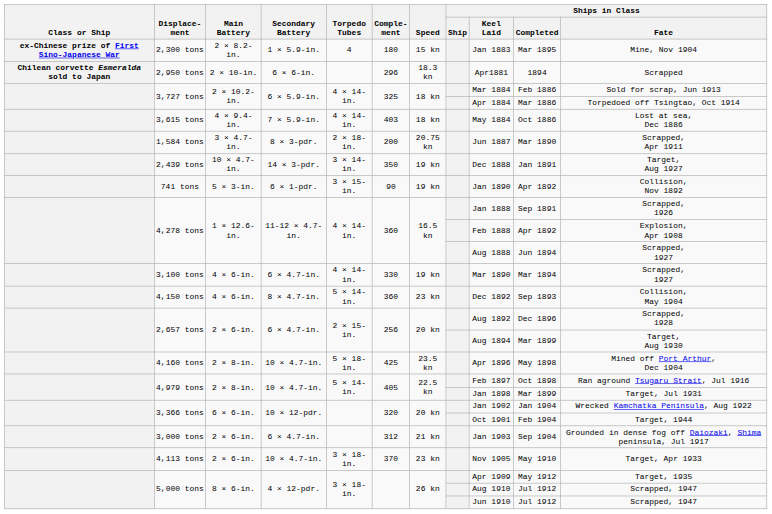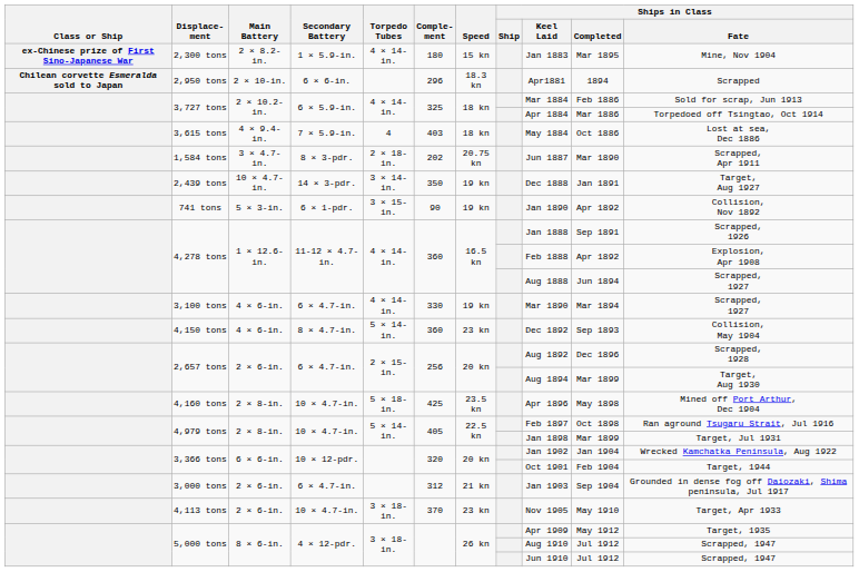 <table class="wikitable plainrowheaders" style="text-align: center;">
 <tr valign="bottom">
 <th scope="col" rowspan=2>Class or Ship</th>
 <th scope="col" rowspan=2>Displace-<br>ment</th>
 <th scope="col" rowspan=2>Main<br>Battery</th>
 <th scope="col" rowspan=2>Secondary<br>Battery</th>
 <th scope="col" rowspan=2>Torpedo<br>Tubes</th>
 <th scope="col" rowspan=2>Comple-<br>ment</th>
 <th scope="col" rowspan=2>Speed</th>
 <th scope="col" colspan=4>Ships in Class</th>
 </tr>
 <tr valign="bottom">
 <th scope="col">Ship</th>
 <th scope="col">Keel Laid</th>
 <th scope="col">Completed</th>
 <th scope="col">Fate</th>
 </tr>
 <tr>
 <th scope="row">ex-Chinese prize of <a href='#'>First Sino-Japanese War</a> </th>
 <td scope="row" style="text-align: center">2,300 tons</td>
 <td scope="row" style="text-align: center">2 × 8.2-in.</td>
 <td scope="row" style="text-align: center">1 × 5.9-in.</td>
-<td scope="row" style="text-align: center">4</td>
+<td scope="row" style="text-align: center">4 × 14-in.</td>
 <td scope="row" style="text-align: center">180</td>
 <td scope="row" style="text-align: center">15 kn</td>
 <th scope="row"></th>
 <td scope="row" style="text-align: center">Jan 1883</td>
 <td scope="row" style="text-align: center">Mar 1895</td>
 <td scope="row" style="text-align: center">Mine, Nov 1904</td>
 </tr>
 <tr>
 <th scope="row">Chilean corvette <em>Esmeralda</em> sold to Japan</th>
 <td scope="row" style="text-align: center">2,950 tons</td>
 <td scope="row" style="text-align: center">2 × 10-in.</td>
 <td scope="row" style="text-align: center">6 × 6-in.</td>
 <td scope="row" style="text-align: center"></td>
 <td scope="row" style="text-align: center">296</td>
 <td scope="row" style="text-align: center">18.3 kn</td>
 <th scope="row"></th>
 <td scope="row" style="text-align: center">Apr1881</td>
 <td scope="row" style="text-align: center">1894</td>
 <td scope="row" style="text-align: center">Scrapped</td>
 </tr>
 <tr>
 <th scope="row" rowspan=2></th>
 <td scope="row" rowspan=2 style="text-align: center">3,727 tons</td>
 <td scope="row" rowspan=2 style="text-align: center">2 × 10.2-in.</td>
 <td scope="row" rowspan=2 style="text-align: center">6 × 5.9-in.</td>
 <td scope="row" rowspan=2 style="text-align: center">4 × 14-in.</td>
 <td scope="row" rowspan=2 style="text-align: center">325</td>
 <td scope="row" rowspan=2 style="text-align: center">18 kn</td>
 <th scope="row"></th>
 <td scope="row" style="text-align: center">Mar 1884</td>
 <td scope="row" style="text-align: center">Feb 1886</td>
 <td scope="row" style="text-align: center">Sold for scrap, Jun 1913</td>
 </tr>
 <tr>
 <th scope="row"></th>
 <td scope="row" style="text-align: center">Apr 1884</td>
 <td scope="row" style="text-align: center">Mar 1886</td>
 <td scope="row" style="text-align: center">Torpedoed off Tsingtao, Oct 1914</td>
 </tr>
 <tr>
 <th scope="row"></th>
 <td scope="row" style="text-align: center">3,615 tons</td>
 <td scope="row" style="text-align: center">4 × 9.4-in.</td>
 <td scope="row" style="text-align: center">7 × 5.9-in.</td>
-<td scope="row" style="text-align: center">4 × 14-in.</td>
+<td scope="row" style="text-align: center">4</td>
 <td scope="row" style="text-align: center">403</td>
 <td scope="row" style="text-align: center">18 kn</td>
 <th scope="row"></th>
 <td scope="row" style="text-align: center">May 1884</td>
 <td scope="row" style="text-align: center">Oct 1886</td>
 <td scope="row" style="text-align: center">Lost at sea,<br>Dec 1886</td>
 </tr>
 <tr>
 <th scope="row"></th>
 <td scope="row" style="text-align: center">1,584 tons</td>
 <td scope="row" style="text-align: center">3 × 4.7-in.</td>
 <td scope="row" style="text-align: center">8 × 3-pdr.</td>
 <td scope="row" style="text-align: center">2 × 18-in.</td>
-<td scope="row" style="text-align: center">200</td>
+<td scope="row" style="text-align: center">202</td>
 <td scope="row" style="text-align: center">20.75 kn</td>
 <th scope="row"></th>
 <td scope="row" style="text-align: center">Jun 1887</td>
 <td scope="row" style="text-align: center">Mar 1890</td>
 <td scope="row" style="text-align: center">Scrapped,<br>Apr 1911</td>
 </tr>
 <tr>
 <th scope="row"></th>
 <td scope="row" style="text-align: center">2,439 tons</td>
 <td scope="row" style="text-align: center">10 × 4.7-in.</td>
 <td scope="row" style="text-align: center">14 × 3-pdr.</td>
 <td scope="row" style="text-align: center">3 × 14-in.</td>
 <td scope="row" style="text-align: center">350</td>
 <td scope="row" style="text-align: center">19 kn</td>
 <th scope="row"></th>
 <td scope="row" style="text-align: center">Dec 1888</td>
 <td scope="row" style="text-align: center">Jan 1891</td>
 <td scope="row" style="text-align: center">Target,<br>Aug 1927</td>
 </tr>
 <tr>
 <th scope="row"></th>
 <td scope="row" style="text-align: center">741 tons</td>
 <td scope="row" style="text-align: center">5 × 3-in.</td>
 <td scope="row" style="text-align: center">6 × 1-pdr.</td>
 <td scope="row" style="text-align: center">3 × 15-in.</td>
 <td scope="row" style="text-align: center">90</td>
 <td scope="row" style="text-align: center">19 kn</td>
 <th scope="row"></th>
 <td scope="row" style="text-align: center">Jan 1890</td>
 <td scope="row" style="text-align: center">Apr 1892</td>
 <td scope="row" style="text-align: center">Collision,<br>Nov 1892</td>
 </tr>
 <tr>
 <th scope="row" rowspan=3></th>
 <td scope="row" rowspan=3 style="text-align: center">4,278 tons</td>
 <td scope="row" rowspan=3 style="text-align: center">1 × 12.6-in.</td>
 <td scope="row" rowspan=3 style="text-align: center">11-12 × 4.7-in.</td>
 <td scope="row" rowspan=3 style="text-align: center">4 × 14-in.</td>
 <td scope="row" rowspan=3 style="text-align: center">360</td>
 <td scope="row" rowspan=3 style="text-align: center">16.5 kn</td>
 <th scope="row"></th>
 <td scope="row" style="text-align: center">Jan 1888</td>
 <td scope="row" style="text-align: center">Sep 1891</td>
 <td scope="row" style="text-align: center">Scrapped,<br>1926</td>
 </tr>
 <tr>
 <th scope="row"></th>
 <td scope="row" style="text-align: center">Feb 1888</td>
 <td scope="row" style="text-align: center">Apr 1892</td>
 <td scope="row" style="text-align: center">Explosion,<br>Apr 1908</td>
 </tr>
 <tr>
 <th scope="row"></th>
 <td scope="row" style="text-align: center">Aug 1888</td>
 <td scope="row" style="text-align: center">Jun 1894</td>
 <td scope="row" style="text-align: center">Scrapped,<br>1927</td>
 </tr>
 <tr>
 <th scope="row"></th>
 <td scope="row" style="text-align: center">3,100 tons</td>
 <td scope="row" style="text-align: center">4 × 6-in.</td>
 <td scope="row" style="text-align: center">6 × 4.7-in.</td>
 <td scope="row" style="text-align: center">4 × 14-in.</td>
 <td scope="row" style="text-align: center">330</td>
 <td scope="row" style="text-align: center">19 kn</td>
 <th scope="row"></th>
 <td scope="row" style="text-align: center">Mar 1890</td>
 <td scope="row" style="text-align: center">Mar 1894</td>
 <td scope="row" style="text-align: center">Scrapped,<br>1927</td>
 </tr>
 <tr>
 <th scope="row"></th>
 <td scope="row" style="text-align: center">4,150 tons</td>
 <td scope="row" style="text-align: center">4 × 6-in.</td>
 <td scope="row" style="text-align: center">8 × 4.7-in.</td>
 <td scope="row" style="text-align: center">5 × 14-in.</td>
 <td scope="row" style="text-align: center">360</td>
 <td scope="row" style="text-align: center">23 kn</td>
 <th scope="row"></th>
 <td scope="row" style="text-align: center">Dec 1892</td>
 <td scope="row" style="text-align: center">Sep 1893</td>
 <td scope="row" style="text-align: center">Collision,<br>May 1904</td>
 </tr>
 <tr>
 <th scope="row" rowspan=2></th>
 <td scope="row" rowspan=2 style="text-align: center">2,657 tons</td>
 <td scope="row" rowspan=2 style="text-align: center">2 × 6-in.</td>
 <td scope="row" rowspan=2 style="text-align: center">6 × 4.7-in.</td>
 <td scope="row" rowspan=2 style="text-align: center">2 × 15-in.</td>
 <td scope="row" rowspan=2 style="text-align: center">256</td>
 <td scope="row" rowspan=2 style="text-align: center">20 kn</td>
 <th scope="row"></th>
 <td scope="row" style="text-align: center">Aug 1892</td>
 <td scope="row" style="text-align: center">Dec 1896</td>
 <td scope="row" style="text-align: center">Scrapped,<br>1928</td>
 </tr>
 <tr>
 <th scope="row"></th>
 <td scope="row" style="text-align: center">Aug 1894</td>
 <td scope="row" style="text-align: center">Mar 1899</td>
 <td scope="row" style="text-align: center">Target,<br>Aug 1930</td>
 </tr>
 <tr>
 <th scope="row"></th>
 <td scope="row" style="text-align: center">4,160 tons</td>
 <td scope="row" style="text-align: center">2 × 8-in.</td>
 <td scope="row" style="text-align: center">10 × 4.7-in.</td>
 <td scope="row" style="text-align: center">5 × 18-in.</td>
 <td scope="row" style="text-align: center">425</td>
 <td scope="row" style="text-align: center">23.5 kn</td>
 <th scope="row"></th>
 <td scope="row" style="text-align: center">Apr 1896</td>
 <td scope="row" style="text-align: center">May 1898</td>
 <td scope="row" style="text-align: center">Mined off <a href='#'>Port Arthur</a>,<br>Dec 1904</td>
 </tr>
 <tr>
 <th scope="row" rowspan=2></th>
 <td scope="row" rowspan=2 style="text-align: center">4,979 tons</td>
 <td scope="row" rowspan=2 style="text-align: center">2 × 8-in.</td>
 <td scope="row" rowspan=2 style="text-align: center">10 × 4.7-in.</td>
 <td scope="row" rowspan=2 style="text-align: center">5 × 14-in.</td>
 <td scope="row" rowspan=2 style="text-align: center">405</td>
 <td scope="row" rowspan=2 style="text-align: center">22.5 kn</td>
 <th scope="row"></th>
 <td scope="row" style="text-align: center">Feb 1897</td>
 <td scope="row" style="text-align: center">Oct 1898</td>
 <td scope="row" style="text-align: center">Ran aground <a href='#'>Tsugaru Strait</a>, Jul 1916</td>
 </tr>
 <tr>
 <th scope="row"></th>
 <td scope="row" style="text-align: center">Jan 1898</td>
 <td scope="row" style="text-align: center">Mar 1899</td>
 <td scope="row" style="text-align: center">Target, Jul 1931</td>
 </tr>
 <tr>
 <th scope="row" rowspan=2></th>
 <td scope="row" rowspan=2 style="text-align: center">3,366 tons</td>
 <td scope="row" rowspan=2 style="text-align: center">6 × 6-in.</td>
 <td scope="row" rowspan=2 style="text-align: center">10 × 12-pdr.</td>
 <td scope="row" rowspan=2 style="text-align: center"></td>
 <td scope="row" rowspan=2 style="text-align: center">320</td>
 <td scope="row" rowspan=2 style="text-align: center">20 kn</td>
 <th scope="row"></th>
 <td scope="row" style="text-align: center">Jan 1902</td>
 <td scope="row" style="text-align: center">Jan 1904</td>
 <td scope="row" style="text-align: center">Wrecked <a href='#'>Kamchatka Peninsula</a>, Aug 1922</td>
 </tr>
 <tr>
 <th scope="row"></th>
 <td scope="row" style="text-align: center">Oct 1901</td>
 <td scope="row" style="text-align: center">Feb 1904</td>
 <td scope="row" style="text-align: center">Target, 1944</td>
 </tr>
 <tr>
 <th scope="row"></th>
 <td scope="row" style="text-align: center">3,000 tons</td>
 <td scope="row" style="text-align: center">2 × 6-in.</td>
 <td scope="row" style="text-align: center">6 × 4.7-in.</td>
 <td scope="row" style="text-align: center"></td>
 <td scope="row" style="text-align: center">312</td>
 <td scope="row" style="text-align: center">21 kn</td>
 <th scope="row"></th>
 <td scope="row" style="text-align: center">Jan 1903</td>
 <td scope="row" style="text-align: center">Sep 1904</td>
 <td scope="row" style="text-align: center">Grounded in dense fog off <a href='#'>Daiozaki</a>, <a href='#'>Shima</a> peninsula, Jul 1917</td>
 </tr>
 <tr>
 <th scope="row"></th>
 <td scope="row" style="text-align: center">4,113 tons</td>
 <td scope="row" style="text-align: center">2 × 6-in.</td>
 <td scope="row" style="text-align: center">10 × 4.7-in.</td>
 <td scope="row" style="text-align: center">3 × 18-in.</td>
 <td scope="row" style="text-align: center">370</td>
 <td scope="row" style="text-align: center">23 kn</td>
 <th scope="row"></th>
 <td scope="row" style="text-align: center">Nov 1905</td>
 <td scope="row" style="text-align: center">May 1910</td>
 <td scope="row" style="text-align: center">Target, Apr 1933</td>
 </tr>
 <tr>
 <th scope="row" rowspan=3></th>
 <td scope="row" rowspan=3 style="text-align: center">5,000 tons</td>
 <td scope="row" rowspan=3 style="text-align: center">8 × 6-in.</td>
 <td scope="row" rowspan=3 style="text-align: center">4 × 12-pdr.</td>
 <td scope="row" rowspan=3 style="text-align: center">3 × 18-in.</td>
 <td scope="row" rowspan=3 style="text-align: center"></td>
 <td scope="row" rowspan=3 style="text-align: center">26 kn</td>
 <th scope="row"></th>
 <td scope="row" style="text-align: center">Apr 1909</td>
 <td scope="row" style="text-align: center">May 1912</td>
 <td scope="row" style="text-align: center">Target, 1935</td>
 </tr>
 <tr>
 <th scope="row"></th>
 <td scope="row" style="text-align: center">Aug 1910</td>
 <td scope="row" style="text-align: center">Jul 1912</td>
 <td scope="row" style="text-align: center">Scrapped, 1947</td>
 </tr>
 <tr>
 <th scope="row"></th>
 <td scope="row" style="text-align: center">Jun 1910</td>
 <td scope="row" style="text-align: center">Jul 1912</td>
 <td scope="row" style="text-align: center">Scrapped, 1947</td>
 </tr>
 </table>
